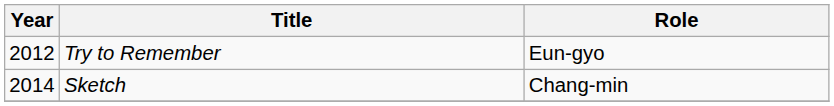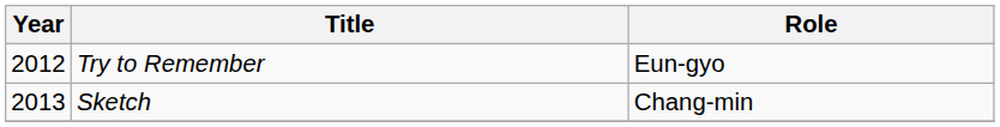 <table class="wikitable" style="width:650px">
 <tr>
 <th width=10>Year</th>
 <th>Title</th>
 <th>Role</th>
 </tr>
 <tr>
 <td>2012</td>
 <td><em>Try to Remember</em></td>
 <td>Eun-gyo</td>
 </tr>
 <tr>
-<td>2014</td>
+<td>2013</td>
 <td><em>Sketch</em></td>
 <td>Chang-min</td>
 </tr>
 <tr>
 </tr>
 </table>
